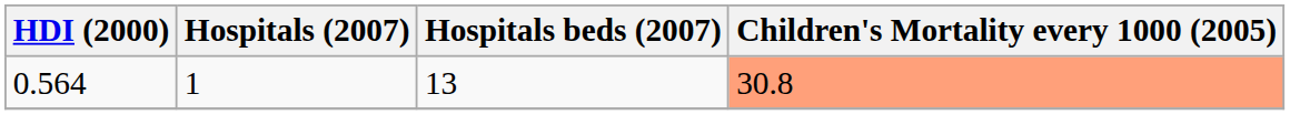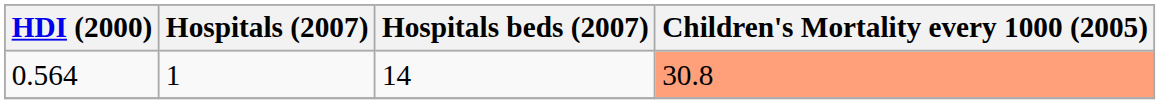 <table class="wikitable">
 <tr>
 <th><a href='#'>HDI</a> (2000)</th>
 <th>Hospitals (2007)</th>
 <th>Hospitals beds (2007)</th>
 <th>Children's Mortality every 1000 (2005)</th>
 </tr>
 <tr>
 <td>0.564</td>
 <td>1</td>
-<td>13</td>
+<td>14</td>
 <td style="background: lightsalmon;">30.8</td>
 </tr>
 <tr>
 </tr>
 </table>
